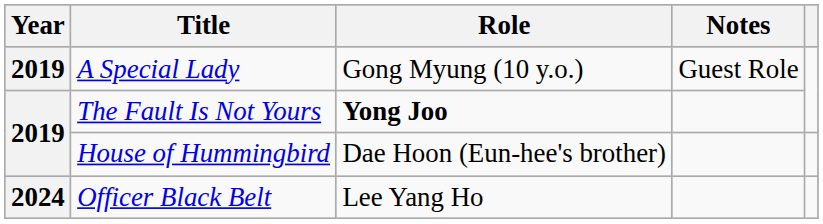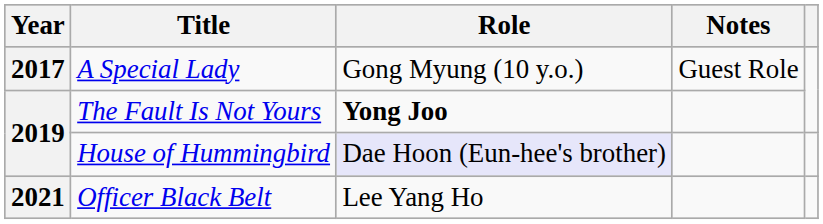 <table class="wikitable sortable plainrowheaders">
 <tr>
 <th scope="col">Year</th>
 <th scope="col">Title</th>
 <th scope="col">Role</th>
 <th scope="col">Notes</th>
 <th scope="col" class="unsortable"></th>
 </tr>
 <tr>
-<th scope="row">2019</th>
+<th scope="row">2017</th>
 <td><em><a href='#'>A Special Lady</a></em></td>
 <td>Gong Myung (10 y.o.)</td>
 <td>Guest Role</td>
 <td rowspan=2></td>
 </tr>
 <tr>
 <th scope="row" rowspan=2>2019</th>
 <td><em><a href='#'>The Fault Is Not Yours</a></em></td>
 <td><strong>Yong Joo</strong></td>
 <td></td>
 </tr>
 <tr>
 <td><em><a href='#'>House of Hummingbird</a></em></td>
-<td>Dae Hoon (Eun-hee's brother)</td>
+<td style="background: lavender;">Dae Hoon (Eun-hee's brother)</td>
 <td></td>
 <td></td>
 </tr>
 <tr>
-<th scope="row">2024</th>
+<th scope="row">2021</th>
 <td><em><a href='#'>Officer Black Belt</a></em></td>
 <td>Lee Yang Ho</td>
 <td></td>
 <td></td>
 </tr>
 </table>
